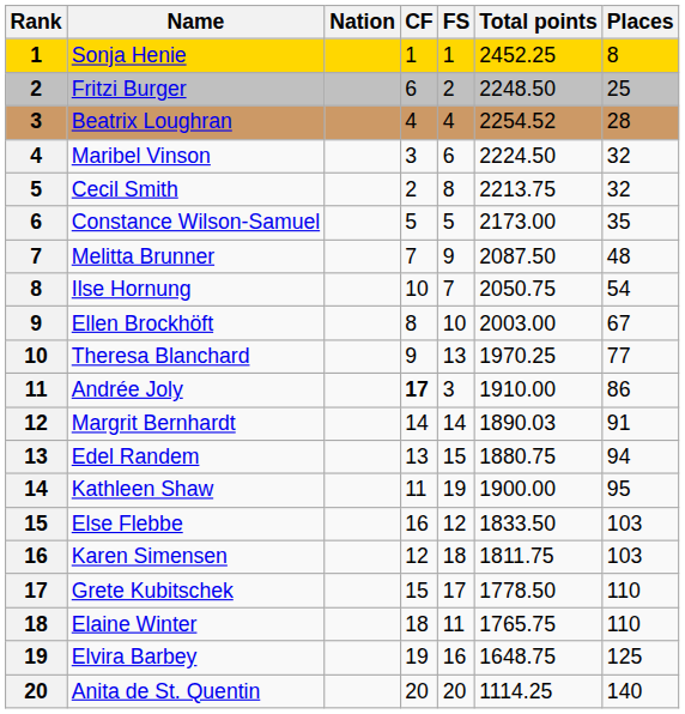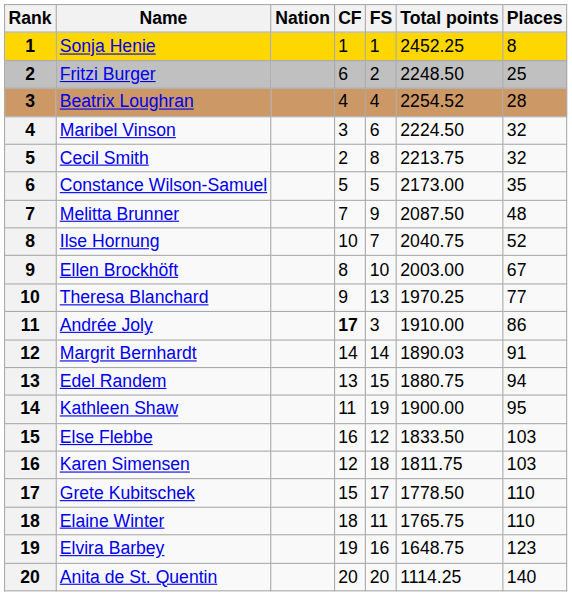 <table class=wikitable>
 <tr>
 <th>Rank</th>
 <th>Name</th>
 <th>Nation</th>
 <th>CF</th>
 <th>FS</th>
 <th>Total points</th>
 <th>Places</th>
 </tr>
 <tr bgcolor=gold>
 <td align=center><strong>1</strong></td>
 <td><a href='#'>Sonja Henie</a></td>
 <td></td>
 <td>1</td>
 <td>1</td>
 <td>2452.25</td>
 <td>8</td>
 </tr>
 <tr bgcolor=silver>
 <td align=center><strong>2</strong></td>
 <td><a href='#'>Fritzi Burger</a></td>
 <td></td>
 <td>6</td>
 <td>2</td>
 <td>2248.50</td>
 <td>25</td>
 </tr>
 <tr bgcolor=cc9966>
 <td align=center><strong>3</strong></td>
 <td><a href='#'>Beatrix Loughran</a></td>
 <td></td>
 <td>4</td>
 <td>4</td>
 <td>2254.52</td>
 <td>28</td>
 </tr>
 <tr>
 <th>4</th>
 <td><a href='#'>Maribel Vinson</a></td>
 <td></td>
 <td>3</td>
 <td>6</td>
 <td>2224.50</td>
 <td>32</td>
 </tr>
 <tr>
 <th>5</th>
 <td><a href='#'>Cecil Smith</a></td>
 <td></td>
 <td>2</td>
 <td>8</td>
 <td>2213.75</td>
 <td>32</td>
 </tr>
 <tr>
 <th>6</th>
 <td><a href='#'>Constance Wilson-Samuel</a></td>
 <td></td>
 <td>5</td>
 <td>5</td>
 <td>2173.00</td>
 <td>35</td>
 </tr>
 <tr>
 <th>7</th>
 <td><a href='#'>Melitta Brunner</a></td>
 <td></td>
 <td>7</td>
 <td>9</td>
 <td>2087.50</td>
 <td>48</td>
 </tr>
 <tr>
 <th>8</th>
 <td><a href='#'>Ilse Hornung</a></td>
 <td></td>
 <td>10</td>
 <td>7</td>
-<td>2050.75</td>
-<td>54</td>
+<td>2040.75</td>
+<td>52</td>
 </tr>
 <tr>
 <th>9</th>
 <td><a href='#'>Ellen Brockhöft</a></td>
 <td></td>
 <td>8</td>
 <td>10</td>
 <td>2003.00</td>
 <td>67</td>
 </tr>
 <tr>
 <th>10</th>
 <td><a href='#'>Theresa Blanchard</a></td>
 <td></td>
 <td>9</td>
 <td>13</td>
 <td>1970.25</td>
 <td>77</td>
 </tr>
 <tr>
 <th>11</th>
 <td><a href='#'>Andrée Joly</a></td>
 <td></td>
 <td><strong>17</strong></td>
 <td>3</td>
 <td>1910.00</td>
 <td>86</td>
 </tr>
 <tr>
 <th>12</th>
 <td><a href='#'>Margrit Bernhardt</a></td>
 <td></td>
 <td>14</td>
 <td>14</td>
 <td>1890.03</td>
 <td>91</td>
 </tr>
 <tr>
 <th>13</th>
 <td><a href='#'>Edel Randem</a></td>
 <td></td>
 <td>13</td>
 <td>15</td>
 <td>1880.75</td>
 <td>94</td>
 </tr>
 <tr>
 <th>14</th>
 <td><a href='#'>Kathleen Shaw</a></td>
 <td></td>
 <td>11</td>
 <td>19</td>
 <td>1900.00</td>
 <td>95</td>
 </tr>
 <tr>
 <th>15</th>
 <td><a href='#'>Else Flebbe</a></td>
 <td></td>
 <td>16</td>
 <td>12</td>
 <td>1833.50</td>
 <td>103</td>
 </tr>
 <tr>
 <th>16</th>
 <td><a href='#'>Karen Simensen</a></td>
 <td></td>
 <td>12</td>
 <td>18</td>
 <td>1811.75</td>
 <td>103</td>
 </tr>
 <tr>
 <th>17</th>
 <td><a href='#'>Grete Kubitschek</a></td>
 <td></td>
 <td>15</td>
 <td>17</td>
 <td>1778.50</td>
 <td>110</td>
 </tr>
 <tr>
 <th>18</th>
 <td><a href='#'>Elaine Winter</a></td>
 <td></td>
 <td>18</td>
 <td>11</td>
 <td>1765.75</td>
 <td>110</td>
 </tr>
 <tr>
 <th>19</th>
 <td><a href='#'>Elvira Barbey</a></td>
 <td></td>
 <td>19</td>
 <td>16</td>
 <td>1648.75</td>
-<td>125</td>
+<td>123</td>
 </tr>
 <tr>
 <th>20</th>
 <td><a href='#'>Anita de St. Quentin</a></td>
 <td></td>
 <td>20</td>
 <td>20</td>
 <td>1114.25</td>
 <td>140</td>
 </tr>
 </table>
